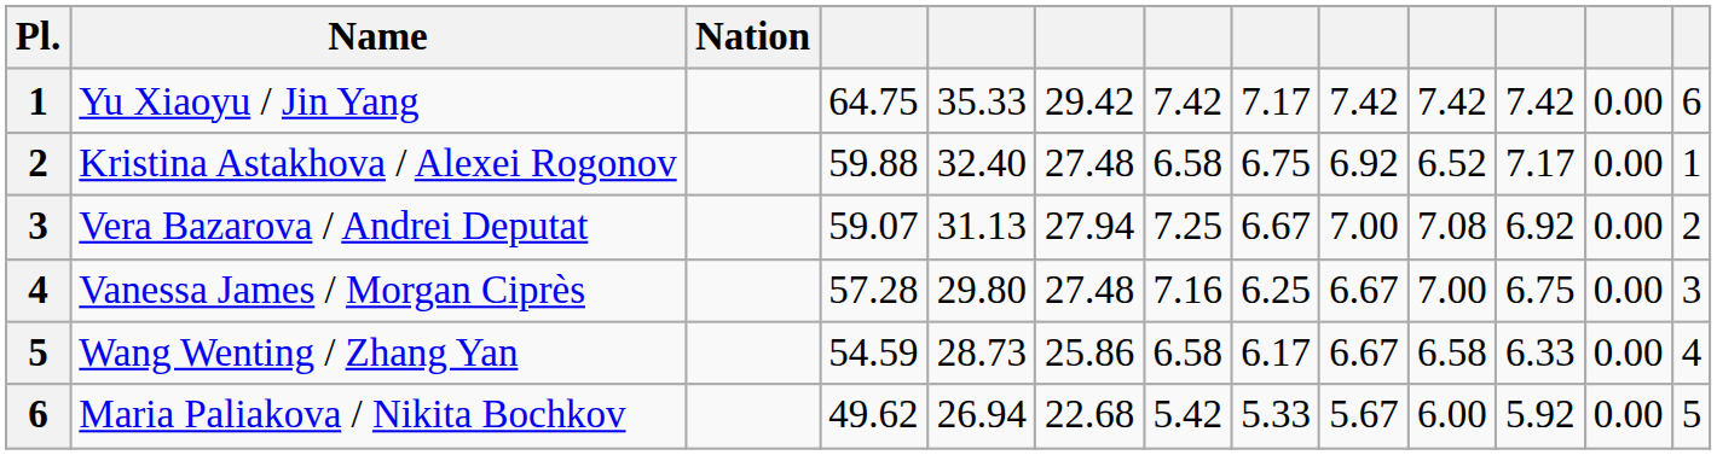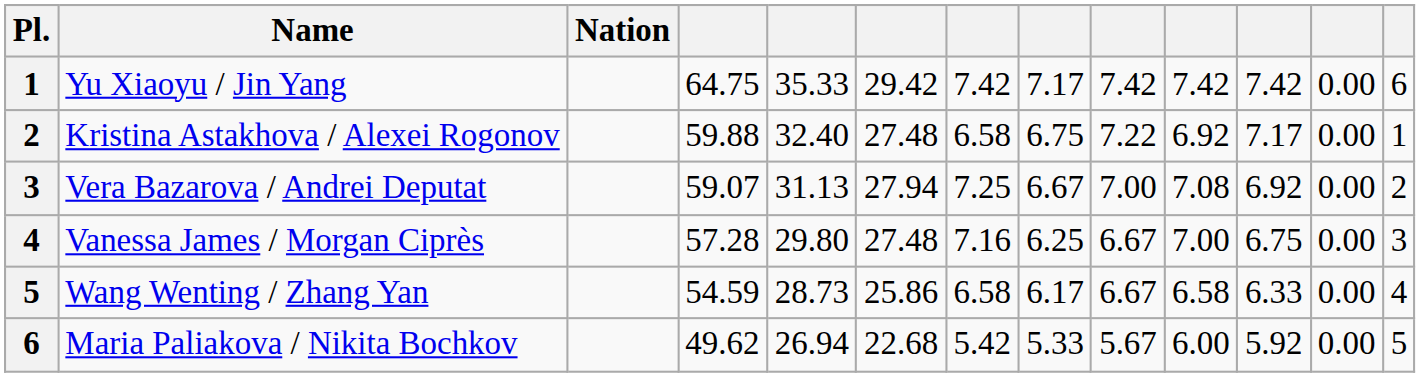 <table class="wikitable sortable" style="text-align:center">
 <tr>
 <th>Pl.</th>
 <th>Name</th>
 <th>Nation</th>
 <th></th>
 <th></th>
 <th></th>
 <th></th>
 <th></th>
 <th></th>
 <th></th>
 <th></th>
 <th></th>
 <th></th>
 </tr>
 <tr>
 <th>1</th>
 <td align=left><a href='#'>Yu Xiaoyu</a> / <a href='#'>Jin Yang</a></td>
 <td align=left></td>
 <td>64.75</td>
 <td>35.33</td>
 <td>29.42</td>
 <td>7.42</td>
 <td>7.17</td>
 <td>7.42</td>
 <td>7.42</td>
 <td>7.42</td>
 <td>0.00</td>
 <td>6</td>
 </tr>
 <tr>
 <th>2</th>
 <td align=left><a href='#'>Kristina Astakhova</a> / <a href='#'>Alexei Rogonov</a></td>
 <td align=left></td>
 <td>59.88</td>
 <td>32.40</td>
 <td>27.48</td>
 <td>6.58</td>
 <td>6.75</td>
+<td>7.22</td>
 <td>6.92</td>
-<td>6.52</td>
 <td>7.17</td>
 <td>0.00</td>
 <td>1</td>
 </tr>
 <tr>
 <th>3</th>
 <td align=left><a href='#'>Vera Bazarova</a> / <a href='#'>Andrei Deputat</a></td>
 <td align=left></td>
 <td>59.07</td>
 <td>31.13</td>
 <td>27.94</td>
 <td>7.25</td>
 <td>6.67</td>
 <td>7.00</td>
 <td>7.08</td>
 <td>6.92</td>
 <td>0.00</td>
 <td>2</td>
 </tr>
 <tr>
 <th>4</th>
 <td align=left><a href='#'>Vanessa James</a> / <a href='#'>Morgan Ciprès</a></td>
 <td align=left></td>
 <td>57.28</td>
 <td>29.80</td>
 <td>27.48</td>
 <td>7.16</td>
 <td>6.25</td>
 <td>6.67</td>
 <td>7.00</td>
 <td>6.75</td>
 <td>0.00</td>
 <td>3</td>
 </tr>
 <tr>
 <th>5</th>
 <td align=left><a href='#'>Wang Wenting</a> / <a href='#'>Zhang Yan</a></td>
 <td align=left></td>
 <td>54.59</td>
 <td>28.73</td>
 <td>25.86</td>
 <td>6.58</td>
 <td>6.17</td>
 <td>6.67</td>
 <td>6.58</td>
 <td>6.33</td>
 <td>0.00</td>
 <td>4</td>
 </tr>
 <tr>
 <th>6</th>
 <td align=left><a href='#'>Maria Paliakova</a> / <a href='#'>Nikita Bochkov</a></td>
 <td align=left></td>
 <td>49.62</td>
 <td>26.94</td>
 <td>22.68</td>
 <td>5.42</td>
 <td>5.33</td>
 <td>5.67</td>
 <td>6.00</td>
 <td>5.92</td>
 <td>0.00</td>
 <td>5</td>
 </tr>
 </table>
